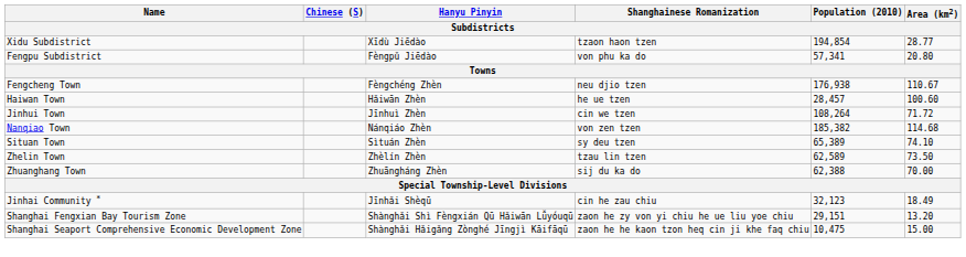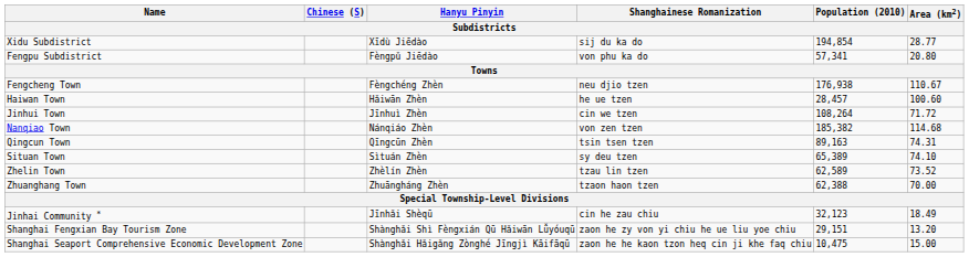 <table class="wikitable">
 <tr>
 <th>Name</th>
 <th><a href='#'>Chinese</a> (<a href='#'>S</a>)</th>
 <th><a href='#'>Hanyu Pinyin</a></th>
 <th>Shanghainese Romanization</th>
 <th>Population (2010)</th>
 <th>Area (km<sup>2</sup>)</th>
 </tr>
 <tr>
 <th colspan="6">Subdistricts</th>
 </tr>
 <tr>
 <td>Xidu Subdistrict</td>
 <td></td>
 <td>Xīdù Jiēdào</td>
-<td>tzaon haon tzen</td>
+<td>sij du ka do</td>
 <td>194,854</td>
 <td>28.77</td>
 </tr>
 <tr>
 <td>Fengpu Subdistrict</td>
 <td></td>
 <td>Fèngpǔ Jiēdào</td>
 <td>von phu ka do</td>
 <td>57,341</td>
 <td>20.80</td>
 </tr>
 <tr>
 <th colspan="6">Towns</th>
 </tr>
 <tr>
 <td>Fengcheng Town</td>
 <td></td>
 <td>Fèngchéng Zhèn</td>
 <td>neu djio tzen</td>
 <td>176,938</td>
 <td>110.67</td>
 </tr>
 <tr>
 <td>Haiwan Town</td>
 <td></td>
 <td>Hǎiwān Zhèn</td>
 <td>he ue tzen</td>
 <td>28,457</td>
 <td>100.60</td>
 </tr>
 <tr>
 <td>Jinhui Town</td>
 <td></td>
 <td>Jīnhuì Zhèn</td>
 <td>cin we tzen</td>
 <td>108,264</td>
 <td>71.72</td>
 </tr>
 <tr>
 <td><a href='#'>Nanqiao</a> Town</td>
 <td></td>
 <td>Nánqiáo Zhèn</td>
 <td>von zen tzen</td>
 <td>185,382</td>
 <td>114.68</td>
 </tr>
 <tr>
+<td>Qingcun Town</td>
+<td></td>
+<td>Qīngcūn Zhèn</td>
+<td>tsin tsen tzen</td>
+<td>89,163</td>
+<td>74.31</td>
+</tr>
+<tr>
 <td>Situan Town</td>
 <td></td>
 <td>Sìtuán Zhèn</td>
 <td>sy deu tzen</td>
 <td>65,389</td>
 <td>74.10</td>
 </tr>
 <tr>
 <td>Zhelin Town</td>
 <td></td>
 <td>Zhèlín Zhèn</td>
 <td>tzau lin tzen</td>
 <td>62,589</td>
-<td>73.50</td>
+<td>73.52</td>
 </tr>
 <tr>
 <td>Zhuanghang Town</td>
 <td></td>
 <td>Zhuāngháng Zhèn</td>
-<td>sij du ka do</td>
+<td>tzaon haon tzen</td>
 <td>62,388</td>
 <td>70.00</td>
 </tr>
 <tr>
 <th colspan="6">Special Township-Level Divisions</th>
 </tr>
 <tr>
 <td>Jinhai Community <sup>*</sup></td>
 <td></td>
 <td>Jīnhǎi Shèqū</td>
 <td>cin he zau chiu</td>
 <td>32,123</td>
 <td>18.49</td>
 </tr>
 <tr>
 <td>Shanghai Fengxian Bay Tourism Zone</td>
 <td></td>
 <td>Shànghǎi Shì Fèngxián Qū Hǎiwān Lǚyóuqū</td>
 <td>zaon he zy von yi chiu he ue liu yoe chiu</td>
 <td>29,151</td>
 <td>13.20</td>
 </tr>
 <tr>
 <td>Shanghai Seaport Comprehensive Economic Development Zone</td>
 <td></td>
 <td>Shànghǎi Hǎigǎng Zònghé Jīngjì Kāifāqū</td>
 <td>zaon he he kaon tzon heq cin ji khe faq chiu</td>
 <td>10,475</td>
 <td>15.00</td>
 </tr>
 </table>
